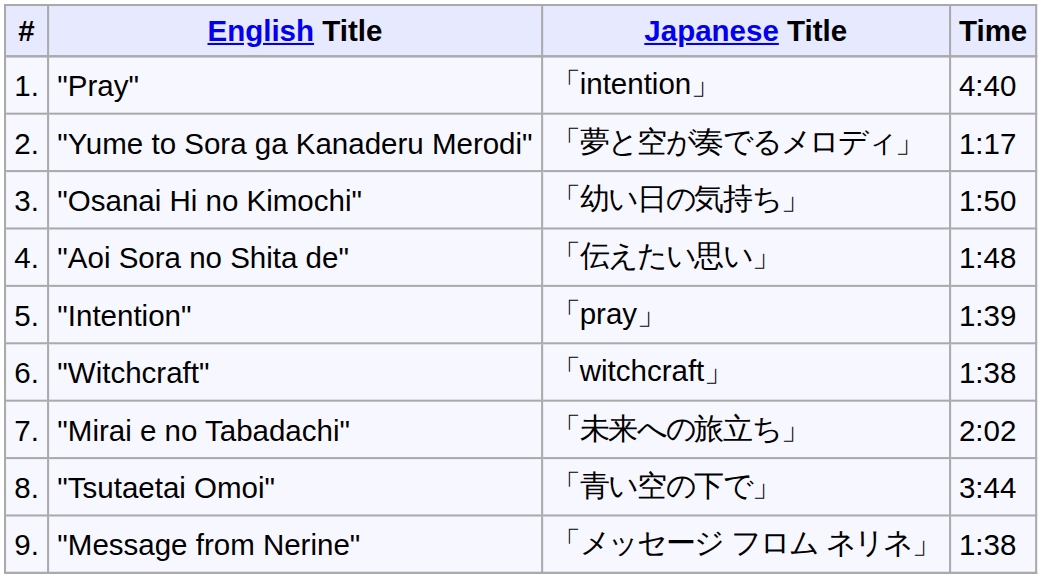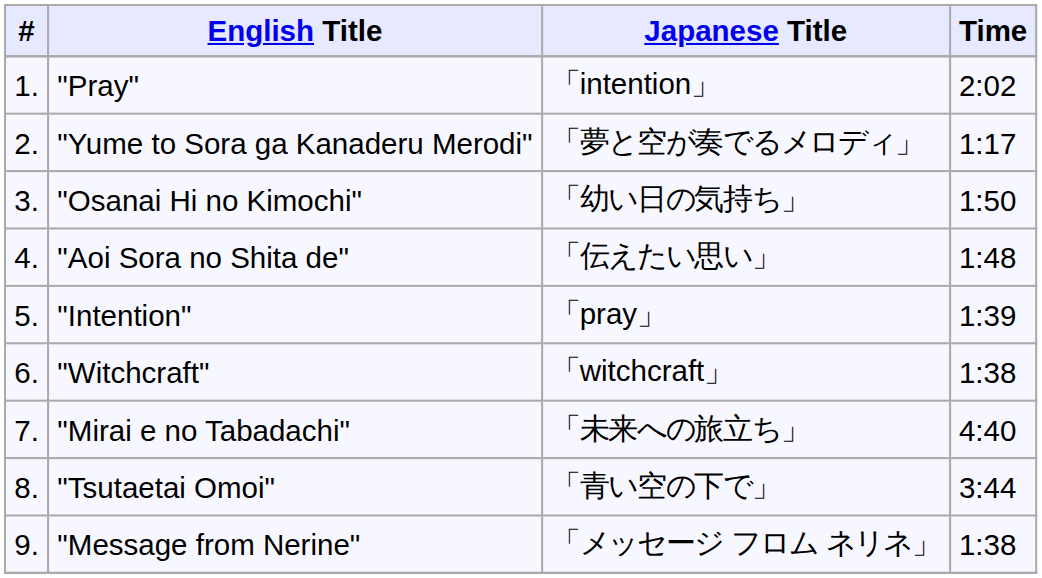 <table border="" cellpadding="4" cellspacing="0" style="border: 1px #aaaaaa solid; border-collapse: collapse; padding: 0.2em; margin: 1em 1em 1em 0; background: #f7f8ff; font-size:0.9em">
 <tr valign="middle" bgcolor="#e6e9ff">
 <th rowspan="1">#</th>
 <th rowspan="1"><a href='#'>English</a> Title</th>
 <th colspan="1"><a href='#'>Japanese</a> Title</th>
 <th rowspan="1">Time</th>
 </tr>
 <tr bgcolor="#e6e9ff">
 </tr>
 <tr>
 <td>1.</td>
 <td>"Pray"</td>
 <td>「intention」</td>
-<td>4:40</td>
+<td>2:02</td>
 </tr>
 <tr>
 <td>2.</td>
 <td>"Yume to Sora ga Kanaderu Merodi"</td>
 <td>「夢と空が奏でるメロディ」</td>
 <td>1:17</td>
 </tr>
 <tr>
 <td>3.</td>
 <td>"Osanai Hi no Kimochi"</td>
 <td>「幼い日の気持ち」</td>
 <td>1:50</td>
 </tr>
 <tr>
 <td>4.</td>
 <td>"Aoi Sora no Shita de"</td>
 <td>「伝えたい思い」</td>
 <td>1:48</td>
 </tr>
 <tr>
 <td>5.</td>
 <td>"Intention"</td>
 <td>「pray」</td>
 <td>1:39</td>
 </tr>
 <tr>
 <td>6.</td>
 <td>"Witchcraft"</td>
 <td>「witchcraft」</td>
 <td>1:38</td>
 </tr>
 <tr>
 <td>7.</td>
 <td>"Mirai e no Tabadachi"</td>
 <td>「未来への旅立ち」</td>
-<td>2:02</td>
+<td>4:40</td>
 </tr>
 <tr>
 <td>8.</td>
 <td>"Tsutaetai Omoi"</td>
 <td>「青い空の下で」</td>
 <td>3:44</td>
 </tr>
 <tr>
 <td>9.</td>
 <td>"Message from Nerine"</td>
 <td>「メッセージ フロム ネリネ」</td>
 <td>1:38</td>
 </tr>
 <tr>
 </tr>
 </table>
